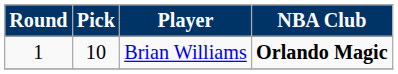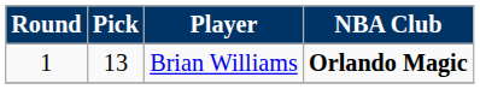 <table class="wikitable">
 <tr align="center"  style="background:#003366;color:#FFFFFF;">
 <td><strong>Round</strong></td>
 <td><strong>Pick</strong></td>
 <td><strong>Player</strong></td>
 <td><strong>NBA Club</strong></td>
 </tr>
 <tr align="center" bgcolor="">
 <td>1</td>
-<td>10</td>
+<td>13</td>
 <td><a href='#'>Brian Williams</a></td>
 <td><strong>Orlando Magic</strong></td>
 </tr>
 <tr align="center" bgcolor="">
 </tr>
 </table>
